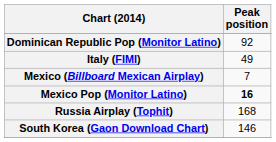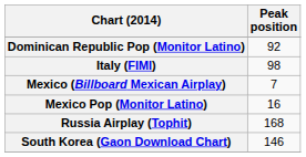 <table class="wikitable sortable plainrowheaders" style="text-align:center">
 <tr>
 <th scope="col">Chart (2014)</th>
 <th scope="col">Peak<br> position</th>
 </tr>
 <tr>
 </tr>
 <tr>
 <th scope="row">Dominican Republic Pop (<a href='#'>Monitor Latino</a>)</th>
 <td>92</td>
 </tr>
 <tr>
 <th scope="row">Italy (<a href='#'>FIMI</a>)</th>
-<td>49</td>
+<td>98</td>
 </tr>
 <tr>
 <th scope="row">Mexico (<a href='#'><em>Billboard</em> Mexican Airplay</a>)</th>
 <td>7</td>
 </tr>
 <tr>
 <th scope="row">Mexico Pop (<a href='#'>Monitor Latino</a>)</th>
-<td><strong>16</strong></td>
+<td>16</td>
 </tr>
 <tr>
 <th scope="row">Russia Airplay (<a href='#'>Tophit</a>)</th>
 <td>168</td>
 </tr>
 <tr>
 <th scope="row">South Korea (<a href='#'>Gaon Download Chart</a>)</th>
 <td>146</td>
 </tr>
 <tr>
 </tr>
 <tr>
 </tr>
 <tr>
 </tr>
 <tr>
 </tr>
 <tr>
 </tr>
 </table>
